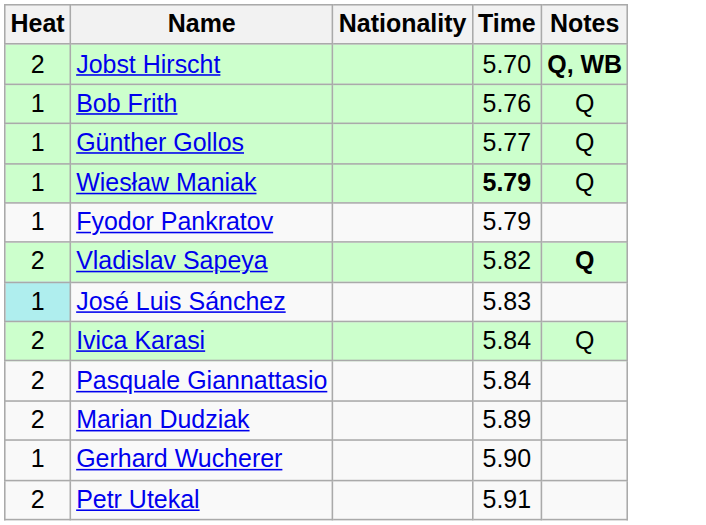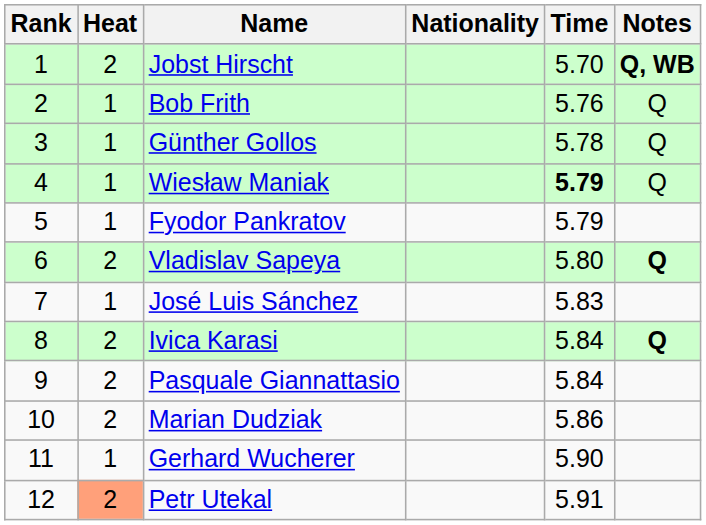 <table class="wikitable sortable" style="text-align:center">
 <tr>
+<th>Rank</th>
 <th>Heat</th>
 <th>Name</th>
 <th>Nationality</th>
 <th>Time</th>
 <th>Notes</th>
 </tr>
 <tr bgcolor=ccffcc>
+<td>1</td>
 <td>2</td>
 <td align="left"><a href='#'>Jobst Hirscht</a></td>
 <td align=left></td>
 <td>5.70</td>
 <td><strong>Q, WB</strong></td>
 </tr>
 <tr bgcolor=ccffcc>
+<td>2</td>
 <td>1</td>
 <td align="left"><a href='#'>Bob Frith</a></td>
 <td align=left></td>
 <td>5.76</td>
 <td>Q</td>
 </tr>
 <tr bgcolor=ccffcc>
+<td>3</td>
 <td>1</td>
 <td align="left"><a href='#'>Günther Gollos</a></td>
 <td align=left></td>
-<td>5.77</td>
+<td>5.78</td>
 <td>Q</td>
 </tr>
 <tr bgcolor=ccffcc>
+<td>4</td>
 <td>1</td>
 <td align="left"><a href='#'>Wiesław Maniak</a></td>
 <td align=left></td>
 <td><strong>5.79</strong></td>
 <td>Q</td>
 </tr>
 <tr>
+<td>5</td>
 <td>1</td>
 <td align="left"><a href='#'>Fyodor Pankratov</a></td>
 <td align=left></td>
 <td>5.79</td>
 <td></td>
 </tr>
 <tr bgcolor=ccffcc>
+<td>6</td>
 <td>2</td>
 <td align="left"><a href='#'>Vladislav Sapeya</a></td>
 <td align=left></td>
-<td>5.82</td>
+<td>5.80</td>
 <td><strong>Q</strong></td>
 </tr>
 <tr>
-<td style="background: paleturquoise;">1</td>
+<td>7</td>
+<td>1</td>
 <td align="left"><a href='#'>José Luis Sánchez</a></td>
 <td align=left></td>
 <td>5.83</td>
 <td></td>
 </tr>
 <tr bgcolor=ccffcc>
+<td>8</td>
 <td>2</td>
 <td align="left"><a href='#'>Ivica Karasi</a></td>
 <td align=left></td>
 <td>5.84</td>
-<td>Q</td>
+<td><strong>Q</strong></td>
 </tr>
 <tr>
+<td>9</td>
 <td>2</td>
 <td align="left"><a href='#'>Pasquale Giannattasio</a></td>
 <td align=left></td>
 <td>5.84</td>
 <td></td>
 </tr>
 <tr>
+<td>10</td>
 <td>2</td>
 <td align="left"><a href='#'>Marian Dudziak</a></td>
 <td align=left></td>
-<td>5.89</td>
+<td>5.86</td>
 <td></td>
 </tr>
 <tr>
+<td>11</td>
 <td>1</td>
 <td align="left"><a href='#'>Gerhard Wucherer</a></td>
 <td align=left></td>
 <td>5.90</td>
 <td></td>
 </tr>
 <tr>
-<td>2</td>
+<td>12</td>
+<td style="background: lightsalmon;">2</td>
 <td align="left"><a href='#'>Petr Utekal</a></td>
 <td align=left></td>
 <td>5.91</td>
 <td></td>
 </tr>
 </table>
